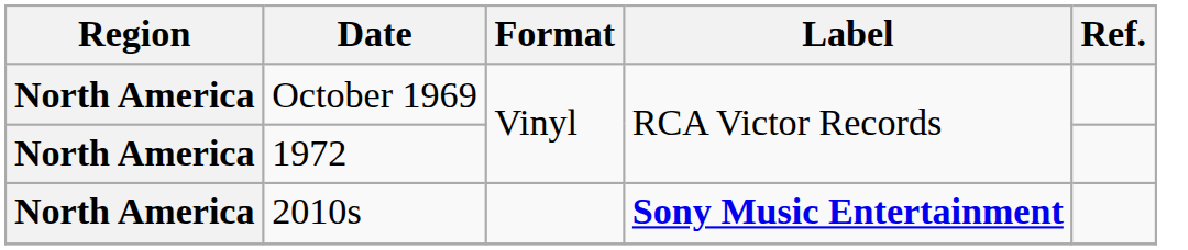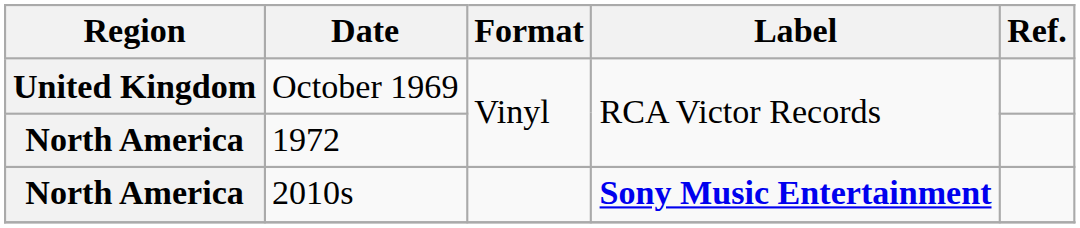 <table class="wikitable plainrowheaders">
 <tr>
 <th scope="col">Region</th>
 <th scope="col">Date</th>
 <th scope="col">Format</th>
 <th scope="col">Label</th>
 <th scope="col">Ref.</th>
 </tr>
 <tr>
-<th scope="row">North America</th>
+<th scope="row">United Kingdom</th>
 <td>October 1969</td>
 <td rowspan="2">Vinyl</td>
 <td rowspan="2">RCA Victor Records</td>
 <td></td>
 </tr>
 <tr>
 <th scope="row">North America</th>
 <td>1972</td>
 <td></td>
 </tr>
 <tr>
 <th scope="row">North America</th>
 <td>2010s</td>
 <td></td>
 <td><strong><a href='#'>Sony Music Entertainment</a></strong></td>
 <td></td>
 </tr>
 <tr>
 </tr>
 </table>
